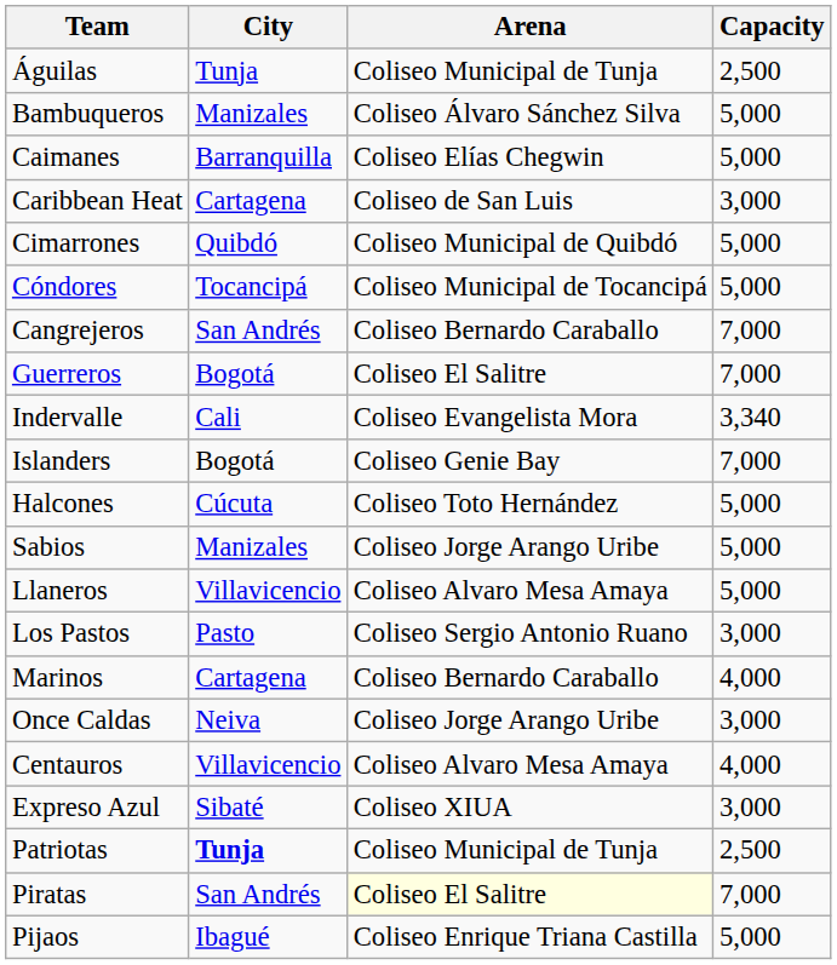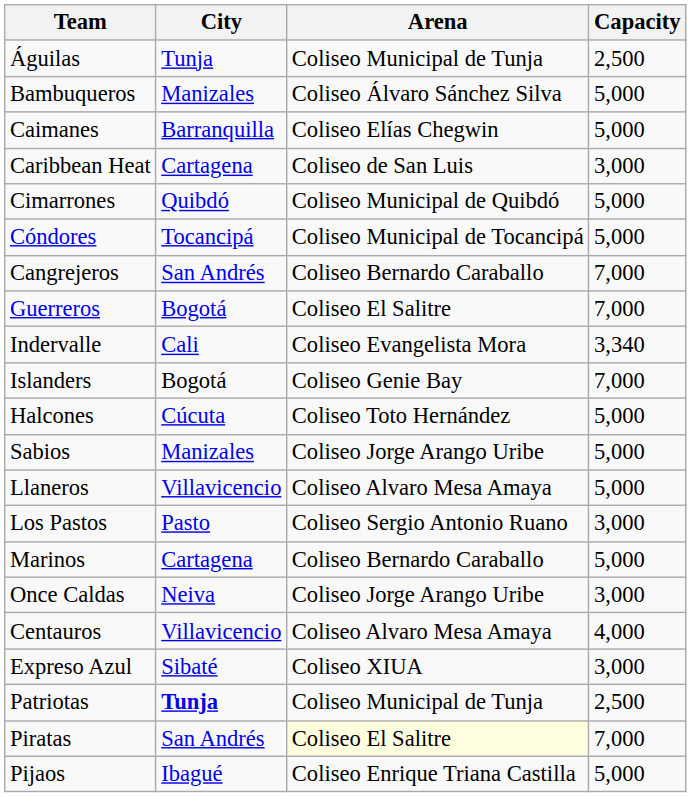 <table class="wikitable sortable">
 <tr>
 <th>Team</th>
 <th>City</th>
 <th>Arena</th>
 <th>Capacity</th>
 </tr>
 <tr>
 <td>Águilas</td>
 <td><a href='#'>Tunja</a></td>
 <td>Coliseo Municipal de Tunja</td>
 <td>2,500</td>
 </tr>
 <tr>
 <td>Bambuqueros</td>
 <td><a href='#'>Manizales</a></td>
 <td>Coliseo Álvaro Sánchez Silva</td>
 <td>5,000</td>
 </tr>
 <tr>
 <td>Caimanes</td>
 <td><a href='#'>Barranquilla</a></td>
 <td>Coliseo Elías Chegwin</td>
 <td>5,000</td>
 </tr>
 <tr>
 <td>Caribbean Heat</td>
 <td><a href='#'>Cartagena</a></td>
 <td>Coliseo de San Luis</td>
 <td>3,000</td>
 </tr>
 <tr>
 <td>Cimarrones</td>
 <td><a href='#'>Quibdó</a></td>
 <td>Coliseo Municipal de Quibdó</td>
 <td>5,000</td>
 </tr>
 <tr>
 <td><a href='#'>Cóndores</a></td>
 <td><a href='#'>Tocancipá</a></td>
 <td>Coliseo Municipal de Tocancipá</td>
 <td>5,000</td>
 </tr>
 <tr>
 <td>Cangrejeros</td>
 <td><a href='#'>San Andrés</a></td>
 <td>Coliseo Bernardo Caraballo</td>
 <td>7,000</td>
 </tr>
 <tr>
 <td><a href='#'>Guerreros</a></td>
 <td><a href='#'>Bogotá</a></td>
 <td>Coliseo El Salitre</td>
 <td>7,000</td>
 </tr>
 <tr>
 <td>Indervalle</td>
 <td><a href='#'>Cali</a></td>
 <td>Coliseo Evangelista Mora</td>
 <td>3,340</td>
 </tr>
 <tr>
 <td>Islanders</td>
 <td>Bogotá</td>
 <td>Coliseo Genie Bay</td>
 <td>7,000</td>
 </tr>
 <tr>
 <td>Halcones</td>
 <td><a href='#'>Cúcuta</a></td>
 <td>Coliseo Toto Hernández</td>
 <td>5,000</td>
 </tr>
 <tr>
 <td>Sabios</td>
 <td><a href='#'>Manizales</a></td>
 <td>Coliseo Jorge Arango Uribe</td>
 <td>5,000</td>
 </tr>
 <tr>
 <td>Llaneros</td>
 <td><a href='#'>Villavicencio</a></td>
 <td>Coliseo Alvaro Mesa Amaya</td>
 <td>5,000</td>
 </tr>
 <tr>
 <td>Los Pastos</td>
 <td><a href='#'>Pasto</a></td>
 <td>Coliseo Sergio Antonio Ruano</td>
 <td>3,000</td>
 </tr>
 <tr>
 <td>Marinos</td>
 <td><a href='#'>Cartagena</a></td>
 <td>Coliseo Bernardo Caraballo</td>
-<td>4,000</td>
+<td>5,000</td>
 </tr>
 <tr>
 <td>Once Caldas</td>
 <td><a href='#'>Neiva</a></td>
 <td>Coliseo Jorge Arango Uribe</td>
 <td>3,000</td>
 </tr>
 <tr>
 <td>Centauros</td>
 <td><a href='#'>Villavicencio</a></td>
 <td>Coliseo Alvaro Mesa Amaya</td>
 <td>4,000</td>
 </tr>
 <tr>
 <td>Expreso Azul</td>
 <td><a href='#'>Sibaté</a></td>
 <td>Coliseo XIUA</td>
 <td>3,000</td>
 </tr>
 <tr>
 <td>Patriotas</td>
 <td><strong><a href='#'>Tunja</a></strong></td>
 <td>Coliseo Municipal de Tunja</td>
 <td>2,500</td>
 </tr>
 <tr>
 <td>Piratas</td>
 <td><a href='#'>San Andrés</a></td>
 <td style="background: lightyellow;">Coliseo El Salitre</td>
 <td>7,000</td>
 </tr>
 <tr>
 <td>Pijaos</td>
 <td><a href='#'>Ibagué</a></td>
 <td>Coliseo Enrique Triana Castilla</td>
 <td>5,000</td>
 </tr>
 </table>
